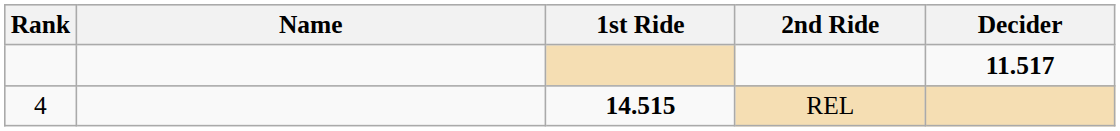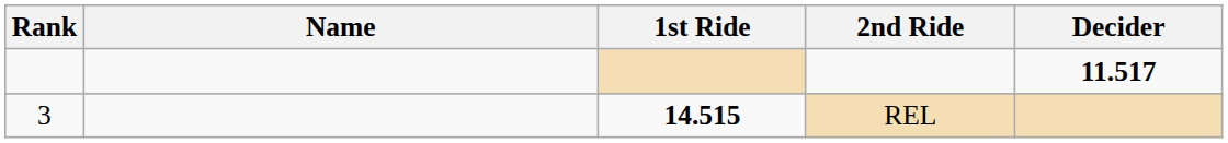 <table class="wikitable" style="text-align:center;">
 <tr>
 <th>Rank</th>
 <th style="width:18em">Name</th>
 <th style="width:7em">1st Ride</th>
 <th style="width:7em">2nd Ride</th>
 <th style="width:7em">Decider</th>
 </tr>
 <tr>
 <td></td>
 <td align=left><br><em></em></td>
 <td bgcolor=wheat></td>
 <td></td>
 <td><strong>11.517</strong></td>
 </tr>
 <tr>
-<td>4</td>
+<td>3</td>
 <td align=left><br><em></em></td>
 <td><strong>14.515</strong></td>
 <td bgcolor=wheat>REL</td>
 <td bgcolor=wheat></td>
 </tr>
 </table>
